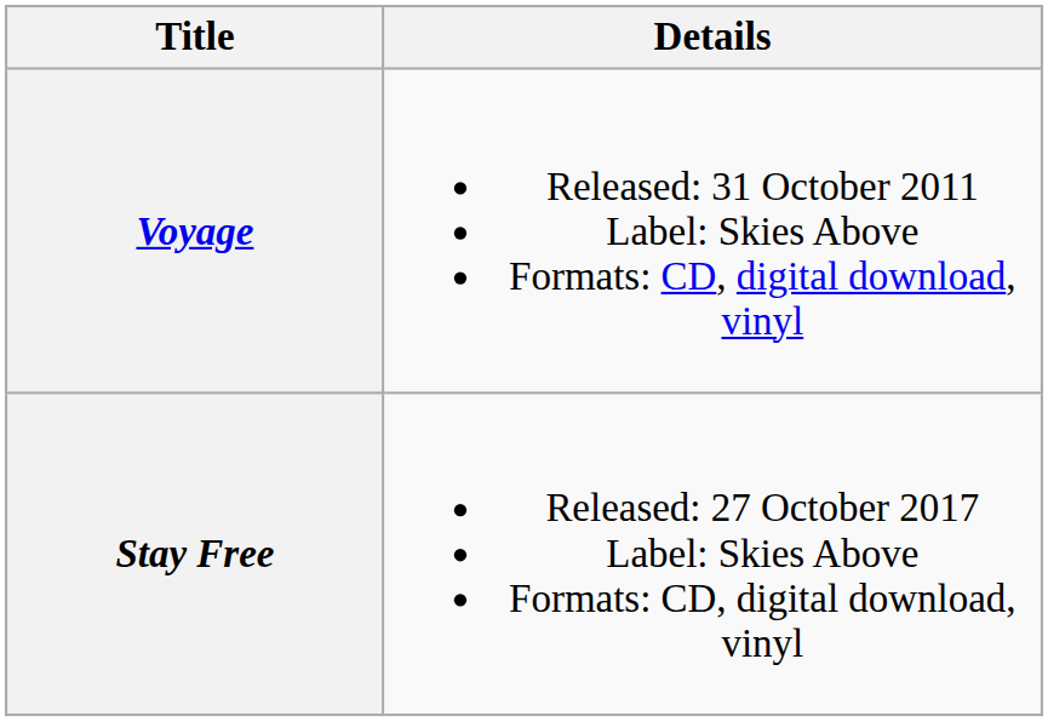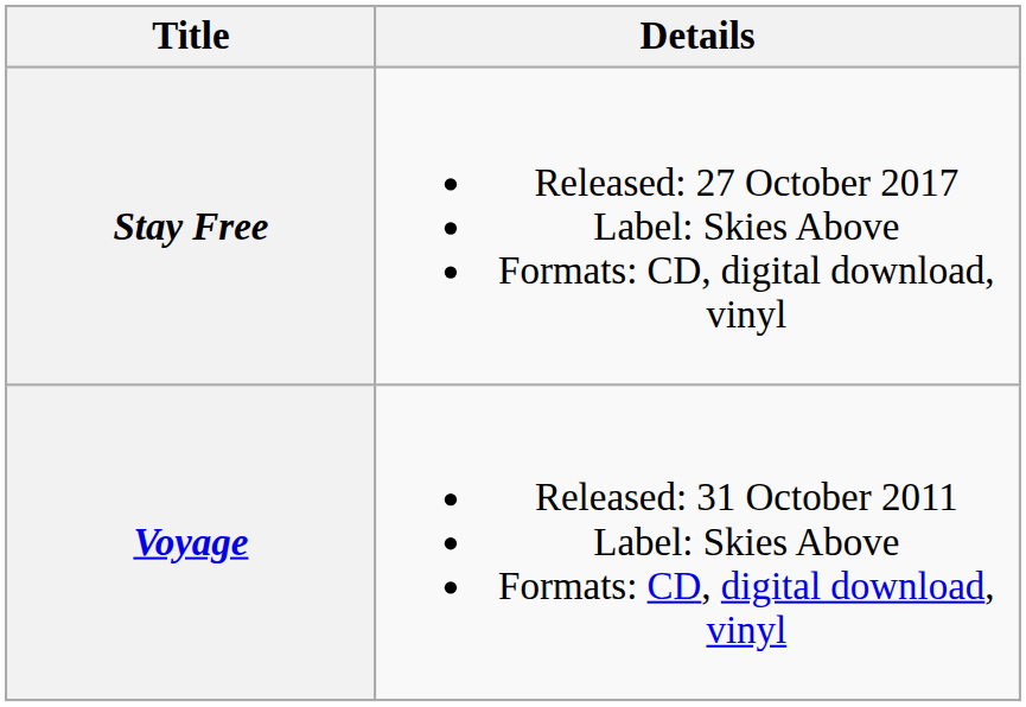 <table class="wikitable plainrowheaders" style="text-align:center;">
 <tr>
 <th scope="col" style="width:9em;">Title</th>
 <th scope="col" style="width:16em;">Details</th>
 </tr>
 <tr>
+<th scope="row"><em>Stay Free</em></th>
+<td><br><ul><li>Released: 27 October 2017</li><li>Label: Skies Above</li><li>Formats: CD, digital download, vinyl</li></ul></td>
+</tr>
+<tr>
 <th scope="row"><em><a href='#'>Voyage</a></em></th>
 <td><br><ul><li>Released: 31 October 2011</li><li>Label: Skies Above</li><li>Formats: <a href='#'>CD</a>, <a href='#'>digital download</a>, <a href='#'>vinyl</a></li></ul></td>
 </tr>
-<tr>
-<th scope="row"><em>Stay Free</em></th>
-<td><br><ul><li>Released: 27 October 2017</li><li>Label: Skies Above</li><li>Formats: CD, digital download, vinyl</li></ul></td>
-</tr>
 </table>
